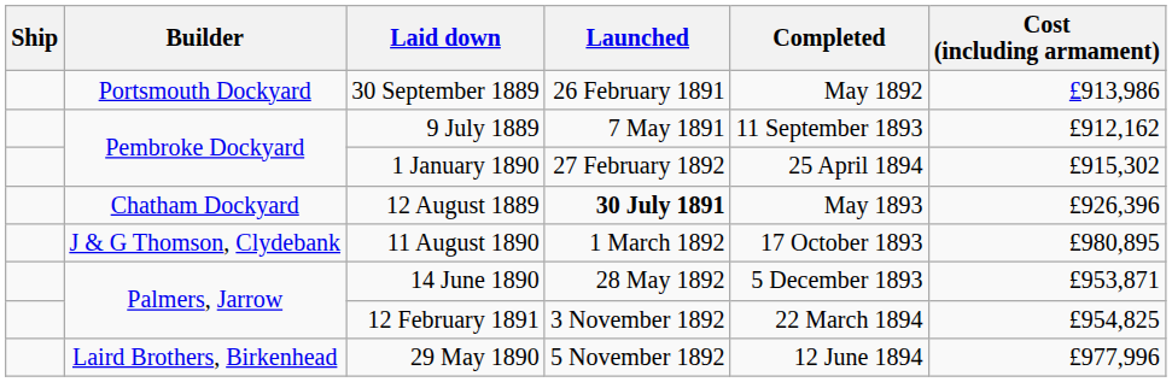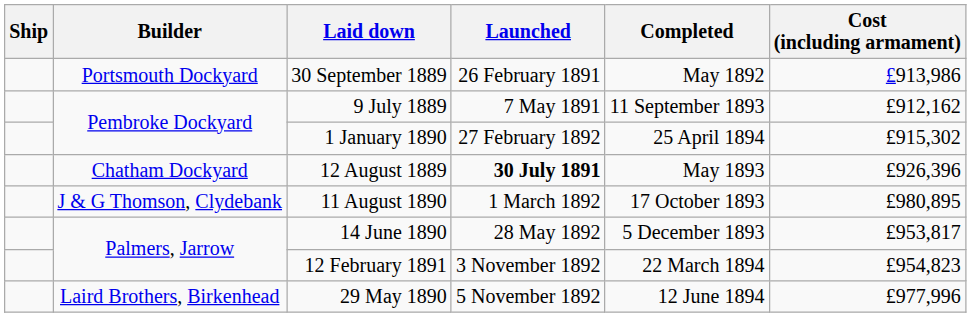 <table class="wikitable plainrowheaders">
 <tr>
 <th scope="col">Ship</th>
 <th scope="col" align = center>Builder</th>
 <th scope="col"><a href='#'>Laid down</a></th>
 <th scope="col"><a href='#'>Launched</a></th>
 <th scope="col">Completed</th>
 <th scope="col" align = center>Cost <br>(including armament)</th>
 </tr>
 <tr>
 <td scope="row"></td>
 <td align = center><a href='#'>Portsmouth Dockyard</a></td>
 <td align = right>30 September 1889</td>
 <td align = right>26 February 1891</td>
 <td align = right>May 1892</td>
 <td align = right><a href='#'>£</a>913,986</td>
 </tr>
 <tr>
 <td scope="row"></td>
 <td rowspan=2 align = center valign=center><a href='#'>Pembroke Dockyard</a></td>
 <td align = right>9 July 1889</td>
 <td align = right>7 May 1891</td>
 <td align = right>11 September 1893</td>
 <td align = right>£912,162</td>
 </tr>
 <tr>
 <td scope="row"></td>
 <td align = right>1 January 1890</td>
 <td align = right>27 February 1892</td>
 <td align = right>25 April 1894</td>
 <td align = right>£915,302</td>
 </tr>
 <tr>
 <td scope="row"></td>
 <td align = center><a href='#'>Chatham Dockyard</a></td>
 <td align = right>12 August 1889</td>
 <td align = right><strong>30 July 1891</strong></td>
 <td align = right>May 1893</td>
 <td align = right>£926,396</td>
 </tr>
 <tr>
 <td scope="row"></td>
 <td align = center><a href='#'>J & G Thomson</a>, <a href='#'>Clydebank</a></td>
 <td align = right>11 August 1890</td>
 <td align = right>1 March 1892</td>
 <td align = right>17 October 1893</td>
 <td align = right>£980,895</td>
 </tr>
 <tr>
 <td scope="row"></td>
 <td rowspan=2 align = center valign=center><a href='#'>Palmers</a>, <a href='#'>Jarrow</a></td>
 <td align = right>14 June 1890</td>
 <td align = right>28 May 1892</td>
 <td align = right>5 December 1893</td>
-<td align = right>£953,871</td>
+<td align = right>£953,817</td>
 </tr>
 <tr>
 <td scope="row"></td>
 <td align = right>12 February 1891</td>
 <td align = right>3 November 1892</td>
 <td align = right>22 March 1894</td>
-<td align = right>£954,825</td>
+<td align = right>£954,823</td>
 </tr>
 <tr>
 <td scope="row"></td>
 <td align = center><a href='#'>Laird Brothers</a>, <a href='#'>Birkenhead</a></td>
 <td align = right>29 May 1890</td>
 <td align = right>5 November 1892</td>
 <td align = right>12 June 1894</td>
 <td align = right>£977,996</td>
 </tr>
 </table>
